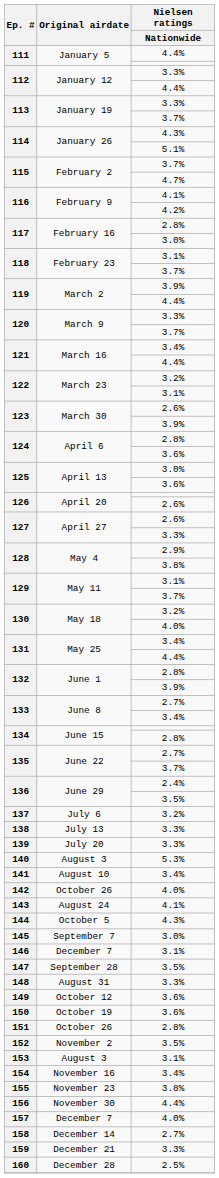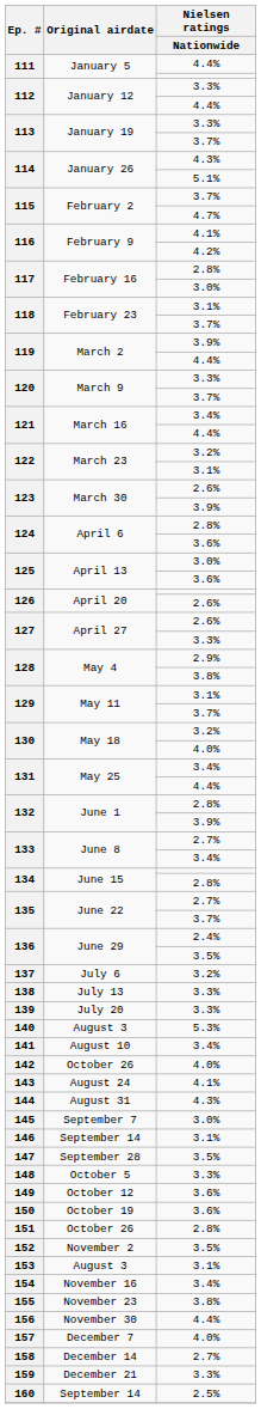 <table class="wikitable" style="text-align:center;">
 <tr>
 <th rowspan=2style= width:40px;>Ep. #</th>
 <th rowspan=2style=width:135px;>Original airdate</th>
 <th width=110><strong>Nielsen ratings</strong></th>
 </tr>
 <tr>
 <th><strong>Nationwide</strong></th>
 </tr>
 <tr>
 <th rowspan=2>111</th>
 <td rowspan=2>January 5</td>
 <td>4.4%</td>
 </tr>
 <tr>
 <td></td>
 </tr>
 <tr>
 <th rowspan=2>112</th>
 <td rowspan=2>January 12</td>
 <td>3.3%</td>
 </tr>
 <tr>
 <td>4.4%</td>
 </tr>
 <tr>
 <th rowspan=2>113</th>
 <td rowspan=2>January 19</td>
 <td>3.3%</td>
 </tr>
 <tr>
 <td>3.7%</td>
 </tr>
 <tr>
 <th rowspan=2>114</th>
 <td rowspan=2>January 26</td>
 <td>4.3%</td>
 </tr>
 <tr>
 <td>5.1%</td>
 </tr>
 <tr>
 <th rowspan=2>115</th>
 <td rowspan=2>February 2</td>
 <td>3.7%</td>
 </tr>
 <tr>
 <td>4.7%</td>
 </tr>
 <tr>
 <th rowspan=2>116</th>
 <td rowspan=2>February 9</td>
 <td>4.1%</td>
 </tr>
 <tr>
 <td>4.2%</td>
 </tr>
 <tr>
 <th rowspan=2>117</th>
 <td rowspan=2>February 16</td>
 <td>2.8%</td>
 </tr>
 <tr>
 <td>3.0%</td>
 </tr>
 <tr>
 <th rowspan=2>118</th>
 <td rowspan=2>February 23</td>
 <td>3.1%</td>
 </tr>
 <tr>
 <td>3.7%</td>
 </tr>
 <tr>
 <th rowspan=2>119</th>
 <td rowspan=2>March 2</td>
 <td>3.9%</td>
 </tr>
 <tr>
 <td>4.4%</td>
 </tr>
 <tr>
 <th rowspan=2>120</th>
 <td rowspan=2>March 9</td>
 <td>3.3%</td>
 </tr>
 <tr>
 <td>3.7%</td>
 </tr>
 <tr>
 <th rowspan=2>121</th>
 <td rowspan=2>March 16</td>
 <td>3.4%</td>
 </tr>
 <tr>
 <td>4.4%</td>
 </tr>
 <tr>
 <th rowspan=2>122</th>
 <td rowspan=2>March 23</td>
 <td>3.2%</td>
 </tr>
 <tr>
 <td>3.1%</td>
 </tr>
 <tr>
 <th rowspan=2>123</th>
 <td rowspan=2>March 30</td>
 <td>2.6%</td>
 </tr>
 <tr>
 <td>3.9%</td>
 </tr>
 <tr>
 <th rowspan=2>124</th>
 <td rowspan=2>April 6</td>
 <td>2.8%</td>
 </tr>
 <tr>
 <td>3.6%</td>
 </tr>
 <tr>
 <th rowspan=2>125</th>
 <td rowspan=2>April 13</td>
 <td>3.0%</td>
 </tr>
 <tr>
 <td>3.6%</td>
 </tr>
 <tr>
 <th rowspan=2>126</th>
 <td rowspan=2>April 20</td>
 <td></td>
 </tr>
 <tr>
 <td>2.6%</td>
 </tr>
 <tr>
 <th rowspan=2>127</th>
 <td rowspan=2>April 27</td>
 <td>2.6%</td>
 </tr>
 <tr>
 <td>3.3%</td>
 </tr>
 <tr>
 <th rowspan=2>128</th>
 <td rowspan=2>May 4</td>
 <td>2.9%</td>
 </tr>
 <tr>
 <td>3.8%</td>
 </tr>
 <tr>
 <th rowspan=2>129</th>
 <td rowspan=2>May 11</td>
 <td>3.1%</td>
 </tr>
 <tr>
 <td>3.7%</td>
 </tr>
 <tr>
 <th rowspan=2>130</th>
 <td rowspan=2>May 18</td>
 <td>3.2%</td>
 </tr>
 <tr>
 <td>4.0%</td>
 </tr>
 <tr>
 <th rowspan=2>131</th>
 <td rowspan=2>May 25</td>
 <td>3.4%</td>
 </tr>
 <tr>
 <td>4.4%</td>
 </tr>
 <tr>
 <th rowspan=2>132</th>
 <td rowspan=2>June 1</td>
 <td>2.8%</td>
 </tr>
 <tr>
 <td>3.9%</td>
 </tr>
 <tr>
 <th rowspan=2>133</th>
 <td rowspan=2>June 8</td>
 <td>2.7%</td>
 </tr>
 <tr>
 <td>3.4%</td>
 </tr>
 <tr>
 <th rowspan=2>134</th>
 <td rowspan=2>June 15</td>
 <td></td>
 </tr>
 <tr>
 <td>2.8%</td>
 </tr>
 <tr>
 <th rowspan=2>135</th>
 <td rowspan=2>June 22</td>
 <td>2.7%</td>
 </tr>
 <tr>
 <td>3.7%</td>
 </tr>
 <tr>
 <th rowspan=2>136</th>
 <td rowspan=2>June 29</td>
 <td>2.4%</td>
 </tr>
 <tr>
 <td>3.5%</td>
 </tr>
 <tr>
 <th>137</th>
 <td>July 6</td>
 <td>3.2%</td>
 </tr>
 <tr>
 <th>138</th>
 <td>July 13</td>
 <td>3.3%</td>
 </tr>
 <tr>
 <th>139</th>
 <td>July 20</td>
 <td>3.3%</td>
 </tr>
 <tr>
 <th>140</th>
 <td>August 3</td>
 <td>5.3%</td>
 </tr>
 <tr>
 <th>141</th>
 <td>August 10</td>
 <td>3.4%</td>
 </tr>
 <tr>
 <th>142</th>
 <td>October 26</td>
 <td>4.0%</td>
 </tr>
 <tr>
 <th>143</th>
 <td>August 24</td>
 <td>4.1%</td>
 </tr>
 <tr>
 <th>144</th>
-<td>October 5</td>
+<td>August 31</td>
 <td>4.3%</td>
 </tr>
 <tr>
 <th>145</th>
 <td>September 7</td>
 <td>3.0%</td>
 </tr>
 <tr>
 <th>146</th>
-<td>December 7</td>
+<td>September 14</td>
 <td>3.1%</td>
 </tr>
 <tr>
 <th>147</th>
 <td>September 28</td>
 <td>3.5%</td>
 </tr>
 <tr>
 <th>148</th>
-<td>August 31</td>
+<td>October 5</td>
 <td>3.3%</td>
 </tr>
 <tr>
 <th>149</th>
 <td>October 12</td>
 <td>3.6%</td>
 </tr>
 <tr>
 <th>150</th>
 <td>October 19</td>
 <td>3.6%</td>
 </tr>
 <tr>
 <th>151</th>
 <td>October 26</td>
 <td>2.8%</td>
 </tr>
 <tr>
 <th>152</th>
 <td>November 2</td>
 <td>3.5%</td>
 </tr>
 <tr>
 <th>153</th>
 <td>August 3</td>
 <td>3.1%</td>
 </tr>
 <tr>
 <th>154</th>
 <td>November 16</td>
 <td>3.4%</td>
 </tr>
 <tr>
 <th>155</th>
 <td>November 23</td>
 <td>3.8%</td>
 </tr>
 <tr>
 <th>156</th>
 <td>November 30</td>
 <td>4.4%</td>
 </tr>
 <tr>
 <th>157</th>
 <td>December 7</td>
 <td>4.0%</td>
 </tr>
 <tr>
 <th>158</th>
 <td>December 14</td>
 <td>2.7%</td>
 </tr>
 <tr>
 <th>159</th>
 <td>December 21</td>
 <td>3.3%</td>
 </tr>
 <tr>
 <th>160</th>
-<td>December 28</td>
+<td>September 14</td>
 <td>2.5%</td>
 </tr>
 <tr>
 </tr>
 </table>
